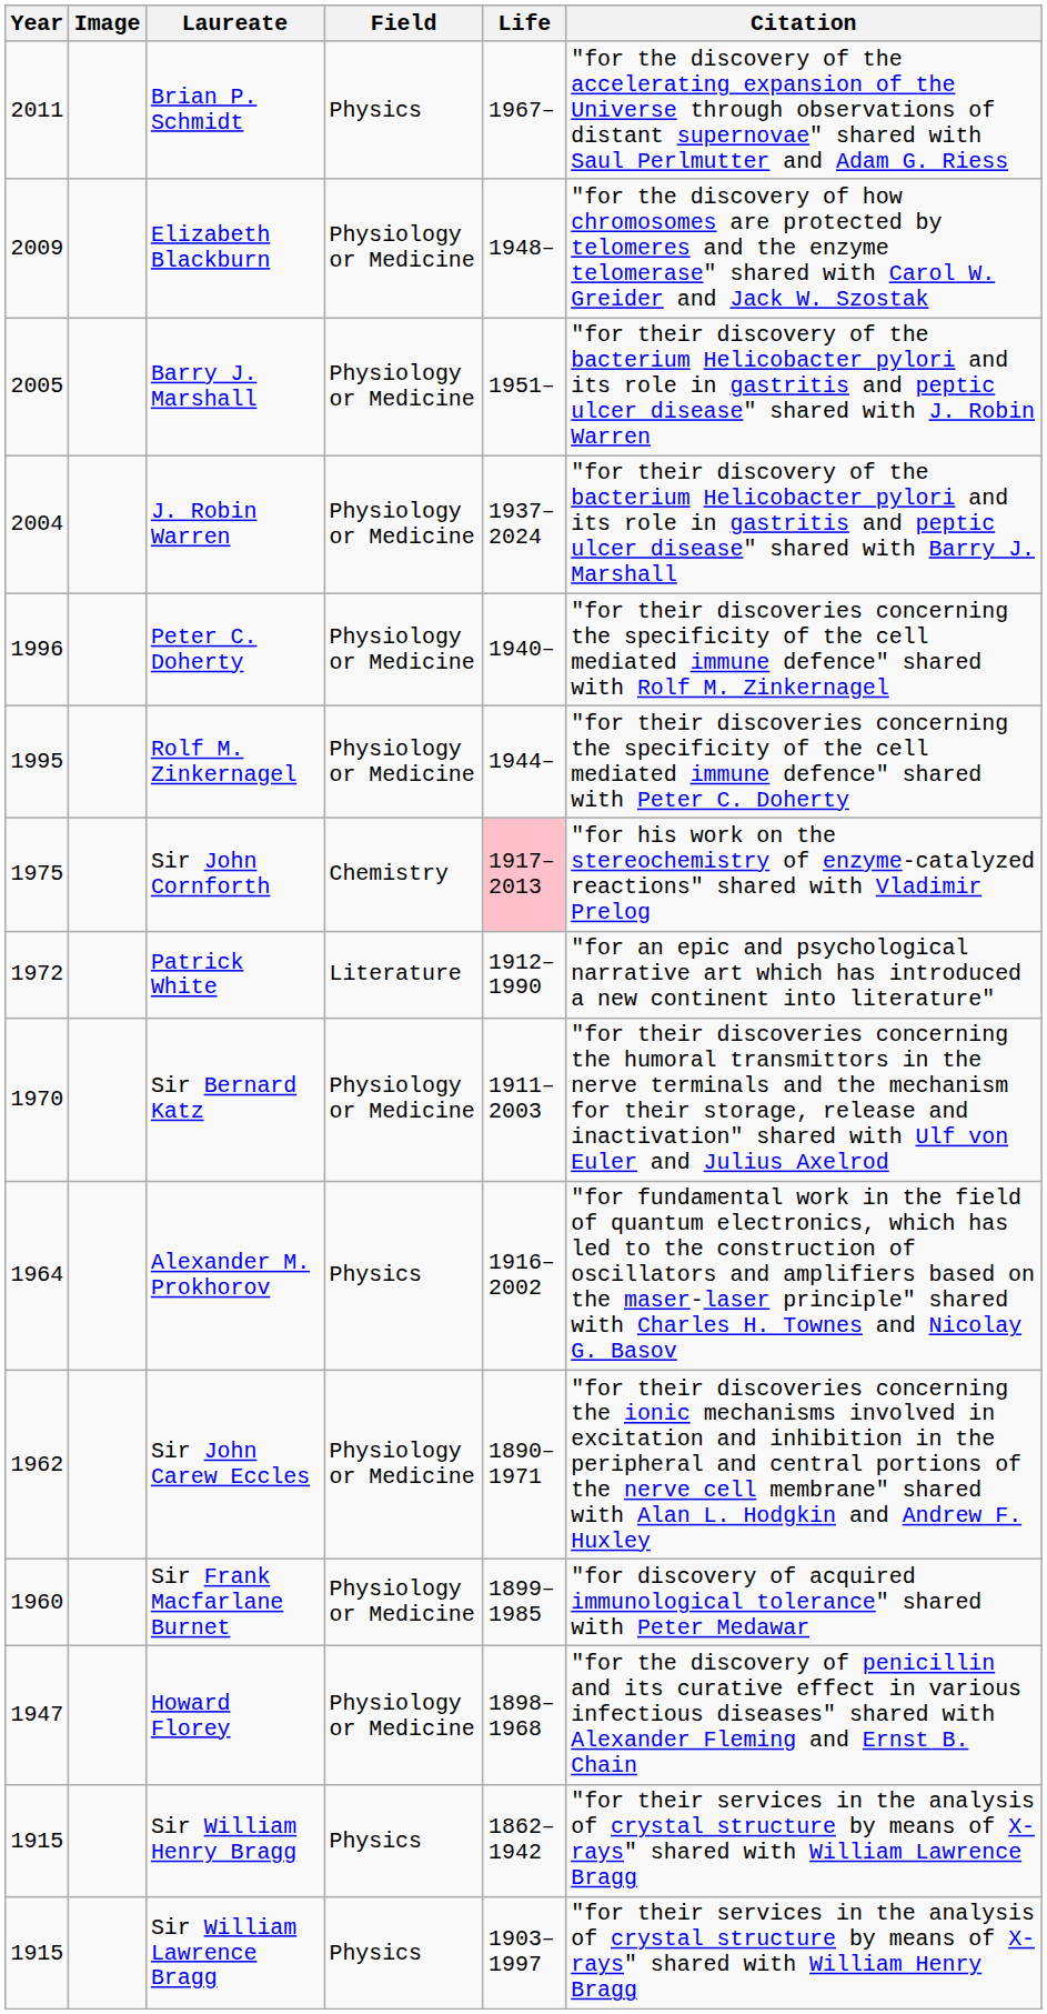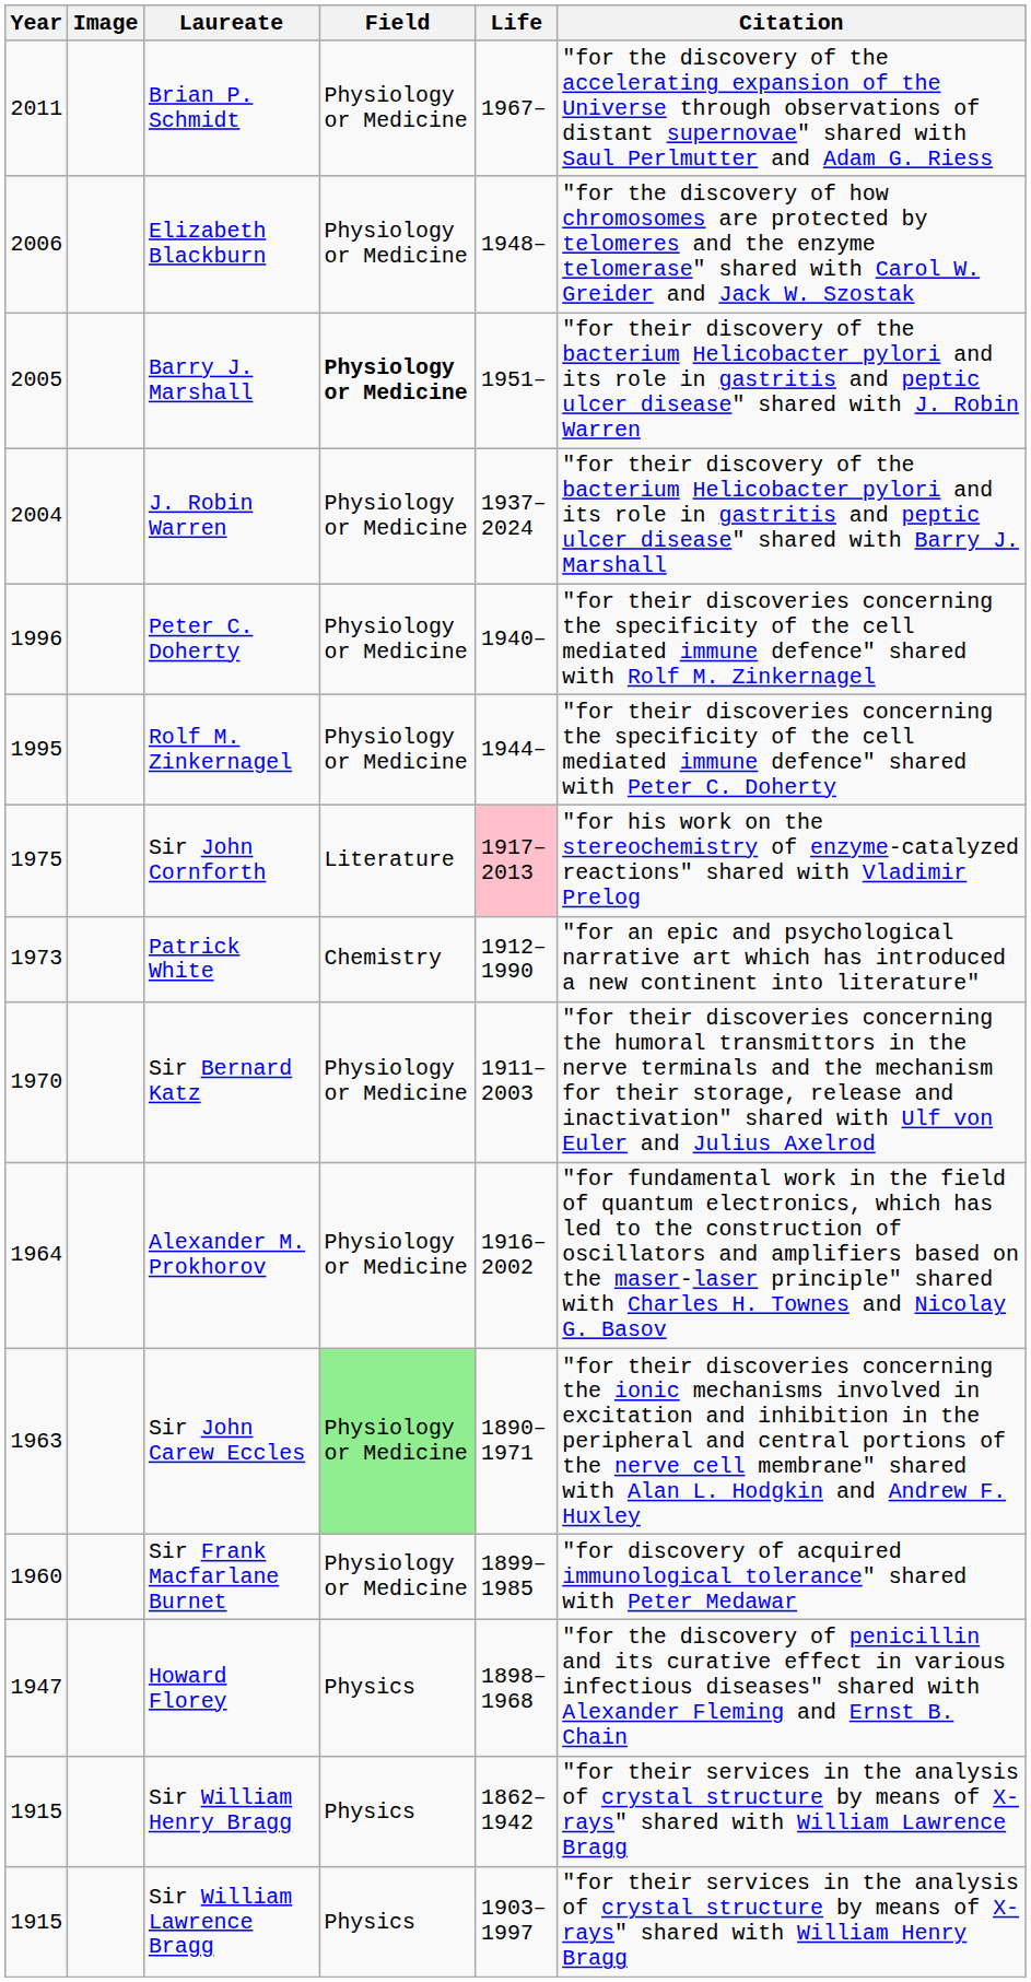 <table class="wikitable sortable">
 <tr>
 <th>Year</th>
 <th>Image</th>
 <th>Laureate</th>
 <th>Field</th>
 <th>Life</th>
 <th>Citation</th>
 </tr>
 <tr>
 <td>2011</td>
 <td></td>
 <td><a href='#'>Brian P. Schmidt</a></td>
-<td>Physics</td>
+<td>Physiology or Medicine</td>
 <td>1967–</td>
 <td>"for the discovery of the <a href='#'>accelerating expansion of the Universe</a> through observations of distant <a href='#'>supernovae</a>" shared with <a href='#'>Saul Perlmutter</a> and <a href='#'>Adam G. Riess</a></td>
 </tr>
 <tr>
-<td>2009</td>
+<td>2006</td>
 <td></td>
 <td><a href='#'>Elizabeth Blackburn</a></td>
 <td>Physiology or Medicine</td>
 <td>1948–</td>
 <td>"for the discovery of how <a href='#'>chromosomes</a> are protected by <a href='#'>telomeres</a> and the enzyme <a href='#'>telomerase</a>" shared with <a href='#'>Carol W. Greider</a> and <a href='#'>Jack W. Szostak</a></td>
 </tr>
 <tr>
 <td>2005</td>
 <td></td>
 <td><a href='#'>Barry J. Marshall</a></td>
-<td>Physiology or Medicine</td>
+<td><strong>Physiology or Medicine</strong></td>
 <td>1951–</td>
 <td>"for their discovery of the <a href='#'>bacterium</a> <a href='#'>Helicobacter pylori</a> and its role in <a href='#'>gastritis</a> and <a href='#'>peptic ulcer disease</a>" shared with <a href='#'>J. Robin Warren</a></td>
 </tr>
 <tr>
 <td>2004</td>
 <td></td>
 <td><a href='#'>J. Robin Warren</a></td>
 <td>Physiology or Medicine</td>
 <td>1937–2024</td>
 <td>"for their discovery of the <a href='#'>bacterium</a> <a href='#'>Helicobacter pylori</a> and its role in <a href='#'>gastritis</a> and <a href='#'>peptic ulcer disease</a>" shared with <a href='#'>Barry J. Marshall</a></td>
 </tr>
 <tr>
 <td>1996</td>
 <td></td>
 <td><a href='#'>Peter C. Doherty</a></td>
 <td>Physiology or Medicine</td>
 <td>1940–</td>
 <td>"for their discoveries concerning the specificity of the cell mediated <a href='#'>immune</a> defence" shared with <a href='#'>Rolf M. Zinkernagel</a></td>
 </tr>
 <tr>
 <td>1995</td>
 <td></td>
 <td><a href='#'>Rolf M. Zinkernagel</a></td>
 <td>Physiology or Medicine</td>
 <td>1944–</td>
 <td>"for their discoveries concerning the specificity of the cell mediated <a href='#'>immune</a> defence" shared with <a href='#'>Peter C. Doherty</a></td>
 </tr>
 <tr>
 <td>1975</td>
 <td></td>
 <td>Sir <a href='#'>John Cornforth</a></td>
-<td>Chemistry</td>
+<td>Literature</td>
 <td style="background: pink;">1917–2013</td>
 <td>"for his work on the <a href='#'>stereochemistry</a> of <a href='#'>enzyme</a>-catalyzed reactions" shared with <a href='#'>Vladimir Prelog</a></td>
 </tr>
 <tr>
-<td>1972</td>
+<td>1973</td>
 <td></td>
 <td><a href='#'>Patrick White</a></td>
-<td>Literature</td>
+<td>Chemistry</td>
 <td>1912–1990</td>
 <td>"for an epic and psychological narrative art which has introduced a new continent into literature"</td>
 </tr>
 <tr>
 <td>1970</td>
 <td></td>
 <td>Sir <a href='#'>Bernard Katz</a></td>
 <td>Physiology or Medicine</td>
 <td>1911–2003</td>
 <td>"for their discoveries concerning the humoral transmittors in the nerve terminals and the mechanism for their storage, release and inactivation" shared with <a href='#'>Ulf von Euler</a> and <a href='#'>Julius Axelrod</a></td>
 </tr>
 <tr>
 <td>1964</td>
 <td></td>
 <td><a href='#'>Alexander M. Prokhorov</a></td>
-<td>Physics</td>
+<td>Physiology or Medicine</td>
 <td>1916–2002</td>
 <td>"for fundamental work in the field of quantum electronics, which has led to the construction of oscillators and amplifiers based on the <a href='#'>maser</a>-<a href='#'>laser</a> principle" shared with <a href='#'>Charles H. Townes</a> and <a href='#'>Nicolay G. Basov</a></td>
 </tr>
 <tr>
-<td>1962</td>
+<td>1963</td>
 <td></td>
 <td>Sir <a href='#'>John Carew Eccles</a></td>
-<td>Physiology or Medicine</td>
+<td style="background: lightgreen;">Physiology or Medicine</td>
 <td>1890–1971</td>
 <td>"for their discoveries concerning the <a href='#'>ionic</a> mechanisms involved in excitation and inhibition in the peripheral and central portions of the <a href='#'>nerve cell</a> membrane" shared with <a href='#'>Alan L. Hodgkin</a> and <a href='#'>Andrew F. Huxley</a></td>
 </tr>
 <tr>
 <td>1960</td>
 <td></td>
 <td>Sir <a href='#'>Frank Macfarlane Burnet</a></td>
 <td>Physiology or Medicine</td>
 <td>1899–1985</td>
 <td>"for discovery of acquired <a href='#'>immunological tolerance</a>" shared with <a href='#'>Peter Medawar</a></td>
 </tr>
 <tr>
 <td>1947</td>
 <td></td>
 <td><a href='#'>Howard Florey</a></td>
-<td>Physiology or Medicine</td>
+<td>Physics</td>
 <td>1898–1968</td>
 <td>"for the discovery of <a href='#'>penicillin</a> and its curative effect in various infectious diseases" shared with <a href='#'>Alexander Fleming</a> and <a href='#'>Ernst B. Chain</a></td>
 </tr>
 <tr>
 <td>1915</td>
 <td></td>
 <td>Sir <a href='#'>William Henry Bragg</a></td>
 <td>Physics</td>
 <td>1862–1942</td>
 <td>"for their services in the analysis of <a href='#'>crystal structure</a> by means of <a href='#'>X-rays</a>" shared with <a href='#'>William Lawrence Bragg</a></td>
 </tr>
 <tr>
 <td>1915</td>
 <td></td>
 <td>Sir <a href='#'>William Lawrence Bragg</a></td>
 <td>Physics</td>
 <td>1903–1997</td>
 <td>"for their services in the analysis of <a href='#'>crystal structure</a> by means of <a href='#'>X-rays</a>" shared with <a href='#'>William Henry Bragg</a></td>
 </tr>
 <tr>
 </tr>
 </table>
